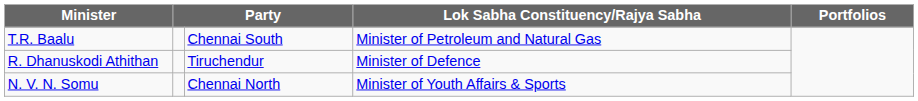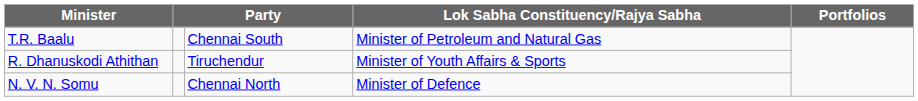 <table class="wikitable" style="width:80%; font-size:x-big;">
 <tr>
 <th style="background:#666; color:white; width:180px;">Minister</th>
 <th style="background:#666; color:white;"colspan="2">Party</th>
 <th style="background:#666; color:white;">Lok Sabha Constituency/Rajya Sabha</th>
 <th style="background:#666; color:white;">Portfolios</th>
 </tr>
 <tr>
 <td><a href='#'>T.R. Baalu</a></td>
 <td></td>
 <td><a href='#'>Chennai South</a></td>
 <td><a href='#'>Minister of Petroleum and Natural Gas</a></td>
 </tr>
 <tr>
 <td><a href='#'>R. Dhanuskodi Athithan</a></td>
 <td></td>
 <td><a href='#'>Tiruchendur</a></td>
-<td><a href='#'>Minister of Defence</a></td>
+<td><a href='#'>Minister of Youth Affairs & Sports</a></td>
 </tr>
 <tr>
 <td><a href='#'>N. V. N. Somu</a></td>
 <td></td>
 <td><a href='#'>Chennai North</a></td>
-<td><a href='#'>Minister of Youth Affairs & Sports</a></td>
+<td><a href='#'>Minister of Defence</a></td>
 </tr>
 </table>
